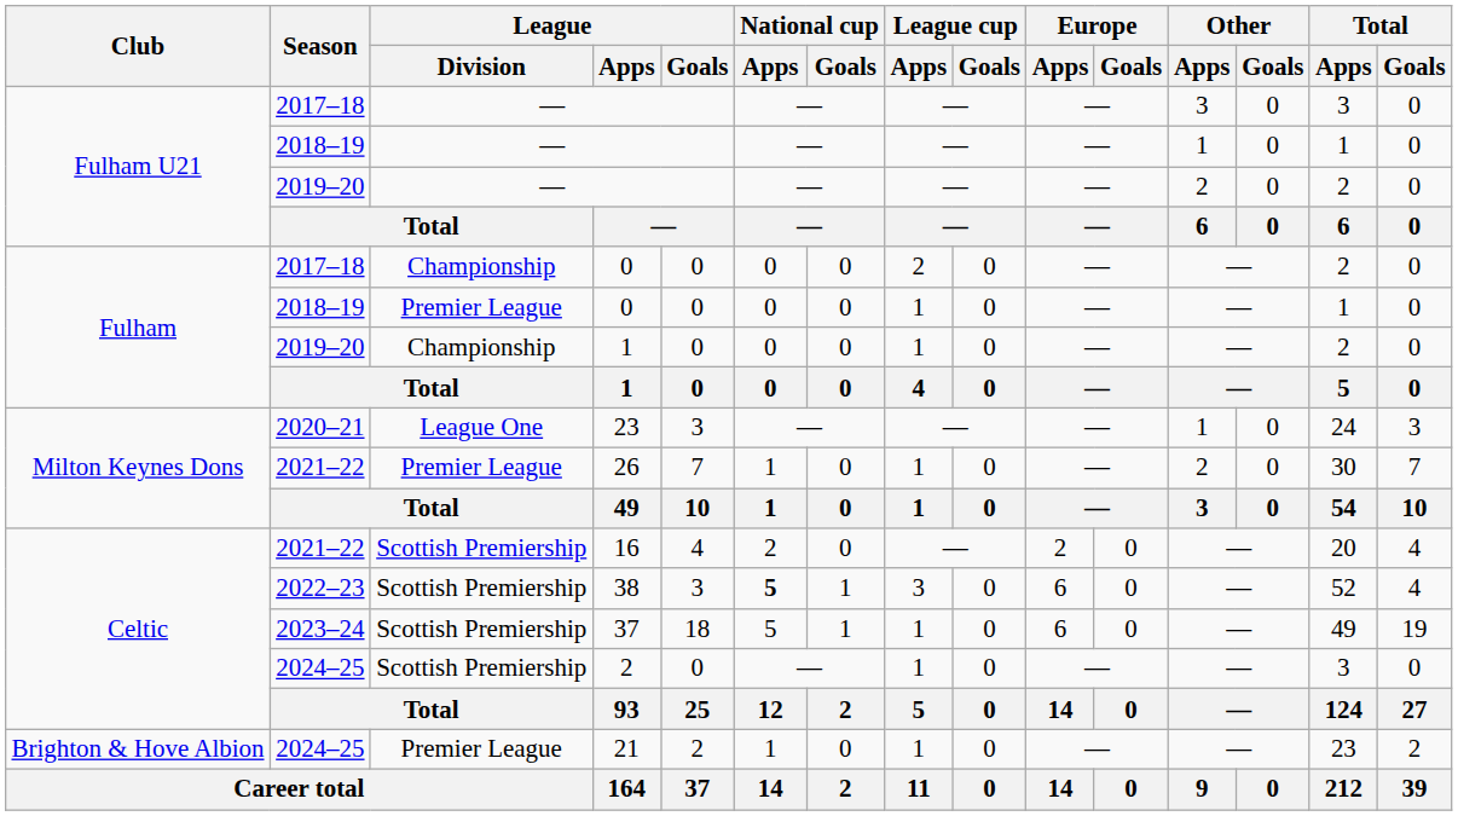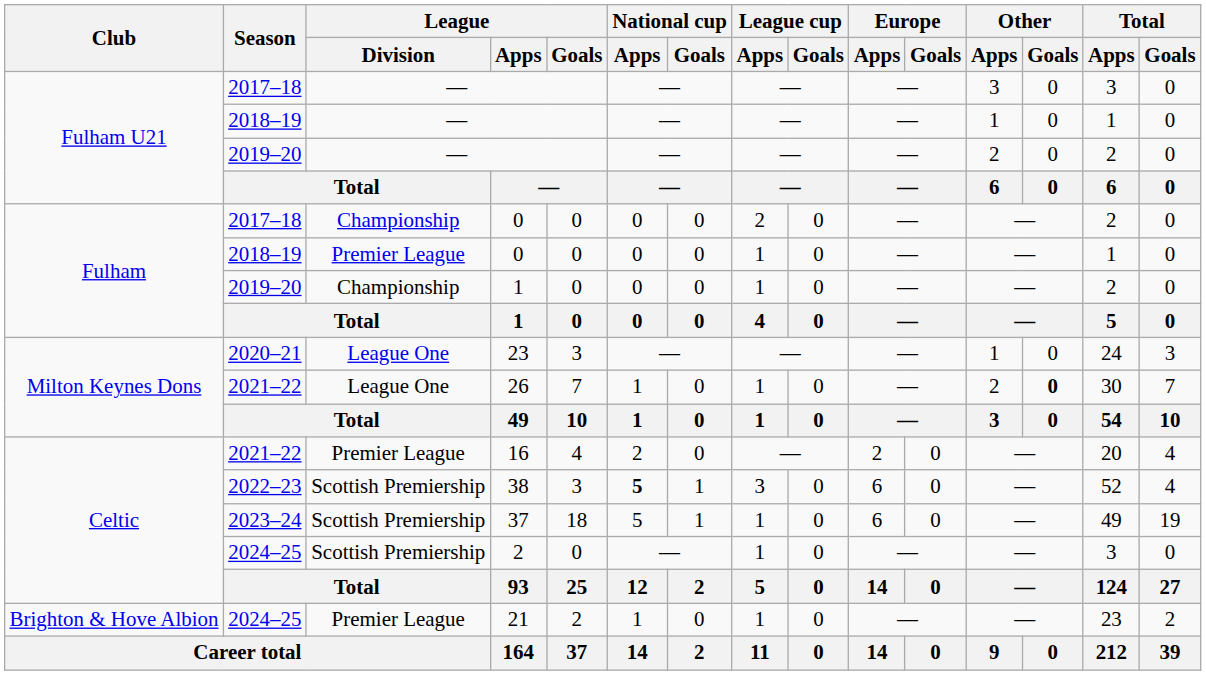 <table class="wikitable" style="text-align: center;">
 <tr>
 <th rowspan="2">Club</th>
 <th rowspan="2">Season</th>
 <th colspan="3">League</th>
 <th colspan="2">National cup</th>
 <th colspan="2">League cup</th>
 <th colspan="2">Europe</th>
 <th colspan="2">Other</th>
 <th colspan="2">Total</th>
 </tr>
 <tr>
 <th>Division</th>
 <th>Apps</th>
 <th>Goals</th>
 <th>Apps</th>
 <th>Goals</th>
 <th>Apps</th>
 <th>Goals</th>
 <th>Apps</th>
 <th>Goals</th>
 <th>Apps</th>
 <th>Goals</th>
 <th>Apps</th>
 <th>Goals</th>
 </tr>
 <tr>
 <td rowspan="4"><a href='#'>Fulham U21</a></td>
 <td><a href='#'>2017–18</a></td>
 <td colspan="3">—</td>
 <td colspan="2">—</td>
 <td colspan="2">—</td>
 <td colspan="2">—</td>
 <td>3</td>
 <td>0</td>
 <td>3</td>
 <td>0</td>
 </tr>
 <tr>
 <td><a href='#'>2018–19</a></td>
 <td colspan="3">—</td>
 <td colspan="2">—</td>
 <td colspan="2">—</td>
 <td colspan="2">—</td>
 <td>1</td>
 <td>0</td>
 <td>1</td>
 <td>0</td>
 </tr>
 <tr>
 <td><a href='#'>2019–20</a></td>
 <td colspan="3">—</td>
 <td colspan="2">—</td>
 <td colspan="2">—</td>
 <td colspan="2">—</td>
 <td>2</td>
 <td>0</td>
 <td>2</td>
 <td>0</td>
 </tr>
 <tr>
 <th colspan="2">Total</th>
 <th colspan="2">—</th>
 <th colspan="2">—</th>
 <th colspan="2">—</th>
 <th colspan="2">—</th>
 <th>6</th>
 <th>0</th>
 <th>6</th>
 <th>0</th>
 </tr>
 <tr>
 <td rowspan="4"><a href='#'>Fulham</a></td>
 <td><a href='#'>2017–18</a></td>
 <td><a href='#'>Championship</a></td>
 <td>0</td>
 <td>0</td>
 <td>0</td>
 <td>0</td>
 <td>2</td>
 <td>0</td>
 <td colspan="2">—</td>
 <td colspan="2">—</td>
 <td>2</td>
 <td>0</td>
 </tr>
 <tr>
 <td><a href='#'>2018–19</a></td>
 <td><a href='#'>Premier League</a></td>
 <td>0</td>
 <td>0</td>
 <td>0</td>
 <td>0</td>
 <td>1</td>
 <td>0</td>
 <td colspan="2">—</td>
 <td colspan="2">—</td>
 <td>1</td>
 <td>0</td>
 </tr>
 <tr>
 <td><a href='#'>2019–20</a></td>
 <td>Championship</td>
 <td>1</td>
 <td>0</td>
 <td>0</td>
 <td>0</td>
 <td>1</td>
 <td>0</td>
 <td colspan="2">—</td>
 <td colspan="2">—</td>
 <td>2</td>
 <td>0</td>
 </tr>
 <tr>
 <th colspan="2">Total</th>
 <th>1</th>
 <th>0</th>
 <th>0</th>
 <th>0</th>
 <th>4</th>
 <th>0</th>
 <th colspan="2">—</th>
 <th colspan="2">—</th>
 <th>5</th>
 <th>0</th>
 </tr>
 <tr>
 <td rowspan="3"><a href='#'>Milton Keynes Dons</a></td>
 <td><a href='#'>2020–21</a></td>
 <td><a href='#'>League One</a></td>
 <td>23</td>
 <td>3</td>
 <td colspan="2">—</td>
 <td colspan="2">—</td>
 <td colspan="2">—</td>
 <td>1</td>
 <td>0</td>
 <td>24</td>
 <td>3</td>
 </tr>
 <tr>
 <td><a href='#'>2021–22</a></td>
-<td><a href='#'>Premier League</a></td>
+<td>League One</td>
 <td>26</td>
 <td>7</td>
 <td>1</td>
 <td>0</td>
 <td>1</td>
 <td>0</td>
 <td colspan="2">—</td>
 <td>2</td>
-<td>0</td>
+<td><strong>0</strong></td>
 <td>30</td>
 <td>7</td>
 </tr>
 <tr>
 <th colspan="2">Total</th>
 <th>49</th>
 <th>10</th>
 <th>1</th>
 <th>0</th>
 <th>1</th>
 <th>0</th>
 <th colspan="2">—</th>
 <th>3</th>
 <th>0</th>
 <th>54</th>
 <th>10</th>
 </tr>
 <tr>
 <td rowspan="5"><a href='#'>Celtic</a></td>
 <td><a href='#'>2021–22</a></td>
-<td><a href='#'>Scottish Premiership</a></td>
+<td>Premier League</td>
 <td>16</td>
 <td>4</td>
 <td>2</td>
 <td>0</td>
 <td colspan="2">—</td>
 <td>2</td>
 <td>0</td>
 <td colspan="2">—</td>
 <td>20</td>
 <td>4</td>
 </tr>
 <tr>
 <td><a href='#'>2022–23</a></td>
 <td>Scottish Premiership</td>
 <td>38</td>
 <td>3</td>
 <td><strong>5</strong></td>
 <td>1</td>
 <td>3</td>
 <td>0</td>
 <td>6</td>
 <td>0</td>
 <td colspan="2">—</td>
 <td>52</td>
 <td>4</td>
 </tr>
 <tr>
 <td><a href='#'>2023–24</a></td>
 <td>Scottish Premiership</td>
 <td>37</td>
 <td>18</td>
 <td>5</td>
 <td>1</td>
 <td>1</td>
 <td>0</td>
 <td>6</td>
 <td>0</td>
 <td colspan="2">—</td>
 <td>49</td>
 <td>19</td>
 </tr>
 <tr>
 <td><a href='#'>2024–25</a></td>
 <td>Scottish Premiership</td>
 <td>2</td>
 <td>0</td>
 <td colspan="2">—</td>
 <td>1</td>
 <td>0</td>
 <td colspan="2">—</td>
 <td colspan="2">—</td>
 <td>3</td>
 <td>0</td>
 </tr>
 <tr>
 <th colspan="2">Total</th>
 <th>93</th>
 <th>25</th>
 <th>12</th>
 <th>2</th>
 <th>5</th>
 <th>0</th>
 <th>14</th>
 <th>0</th>
 <th colspan="2">—</th>
 <th>124</th>
 <th>27</th>
 </tr>
 <tr>
 <td><a href='#'>Brighton & Hove Albion</a></td>
 <td><a href='#'>2024–25</a></td>
 <td>Premier League</td>
 <td>21</td>
 <td>2</td>
 <td>1</td>
 <td>0</td>
 <td>1</td>
 <td>0</td>
 <td colspan="2">—</td>
 <td colspan="2">—</td>
 <td>23</td>
 <td>2</td>
 </tr>
 <tr>
 <th colspan="3">Career total</th>
 <th>164</th>
 <th>37</th>
 <th>14</th>
 <th>2</th>
 <th>11</th>
 <th>0</th>
 <th>14</th>
 <th>0</th>
 <th>9</th>
 <th>0</th>
 <th>212</th>
 <th>39</th>
 </tr>
 </table>
